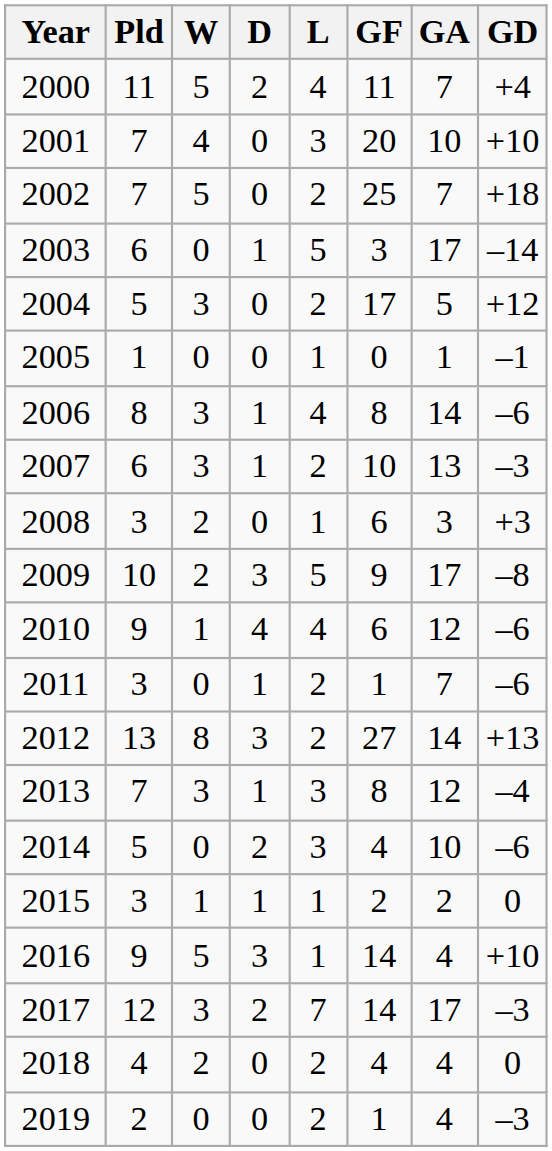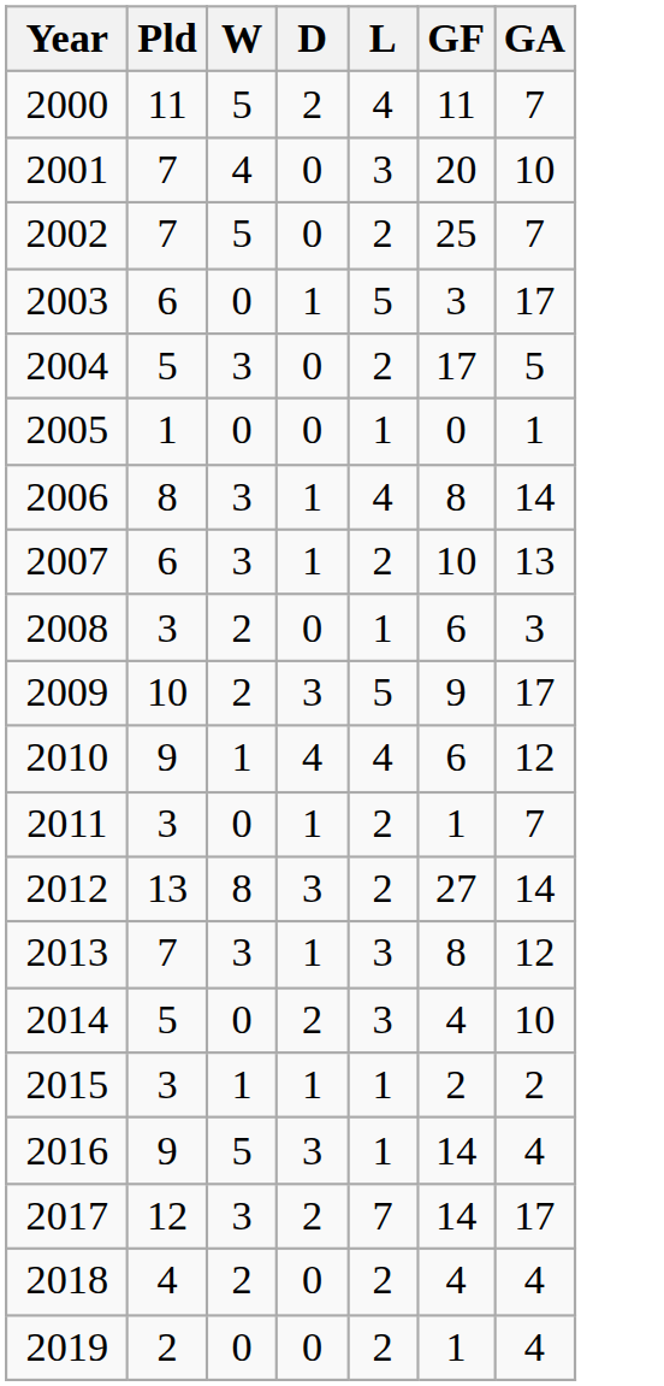 <table class="wikitable sortable" style="float:left; text-align:center;">
 <tr>
 <th width=40>Year</th>
 <th width=20>Pld</th>
 <th width=20>W</th>
 <th width=20>D</th>
 <th width=20>L</th>
 <th width=20>GF</th>
 <th width=20>GA</th>
-<th width=20>GD</th>
 </tr>
 <tr>
 <td>2000</td>
 <td>11</td>
 <td>5</td>
 <td>2</td>
 <td>4</td>
 <td>11</td>
 <td>7</td>
-<td>+4</td>
 </tr>
 <tr>
 <td>2001</td>
 <td>7</td>
 <td>4</td>
 <td>0</td>
 <td>3</td>
 <td>20</td>
 <td>10</td>
-<td>+10</td>
 </tr>
 <tr>
 <td>2002</td>
 <td>7</td>
 <td>5</td>
 <td>0</td>
 <td>2</td>
 <td>25</td>
 <td>7</td>
-<td>+18</td>
 </tr>
 <tr>
 <td>2003</td>
 <td>6</td>
 <td>0</td>
 <td>1</td>
 <td>5</td>
 <td>3</td>
 <td>17</td>
-<td>–14</td>
 </tr>
 <tr>
 <td>2004</td>
 <td>5</td>
 <td>3</td>
 <td>0</td>
 <td>2</td>
 <td>17</td>
 <td>5</td>
-<td>+12</td>
 </tr>
 <tr>
 <td>2005</td>
 <td>1</td>
 <td>0</td>
 <td>0</td>
 <td>1</td>
 <td>0</td>
 <td>1</td>
-<td>–1</td>
 </tr>
 <tr>
 <td>2006</td>
 <td>8</td>
 <td>3</td>
 <td>1</td>
 <td>4</td>
 <td>8</td>
 <td>14</td>
-<td>–6</td>
 </tr>
 <tr>
 <td>2007</td>
 <td>6</td>
 <td>3</td>
 <td>1</td>
 <td>2</td>
 <td>10</td>
 <td>13</td>
-<td>–3</td>
 </tr>
 <tr>
 <td>2008</td>
 <td>3</td>
 <td>2</td>
 <td>0</td>
 <td>1</td>
 <td>6</td>
 <td>3</td>
-<td>+3</td>
 </tr>
 <tr>
 <td>2009</td>
 <td>10</td>
 <td>2</td>
 <td>3</td>
 <td>5</td>
 <td>9</td>
 <td>17</td>
-<td>–8</td>
 </tr>
 <tr>
 <td>2010</td>
 <td>9</td>
 <td>1</td>
 <td>4</td>
 <td>4</td>
 <td>6</td>
 <td>12</td>
-<td>–6</td>
 </tr>
 <tr>
 <td>2011</td>
 <td>3</td>
 <td>0</td>
 <td>1</td>
 <td>2</td>
 <td>1</td>
 <td>7</td>
-<td>–6</td>
 </tr>
 <tr>
 <td>2012</td>
 <td>13</td>
 <td>8</td>
 <td>3</td>
 <td>2</td>
 <td>27</td>
 <td>14</td>
-<td>+13</td>
 </tr>
 <tr>
 <td>2013</td>
 <td>7</td>
 <td>3</td>
 <td>1</td>
 <td>3</td>
 <td>8</td>
 <td>12</td>
-<td>–4</td>
 </tr>
 <tr>
 <td>2014</td>
 <td>5</td>
 <td>0</td>
 <td>2</td>
 <td>3</td>
 <td>4</td>
 <td>10</td>
-<td>–6</td>
 </tr>
 <tr>
 <td>2015</td>
 <td>3</td>
 <td>1</td>
 <td>1</td>
 <td>1</td>
 <td>2</td>
 <td>2</td>
-<td>0</td>
 </tr>
 <tr>
 <td>2016</td>
 <td>9</td>
 <td>5</td>
 <td>3</td>
 <td>1</td>
 <td>14</td>
 <td>4</td>
-<td>+10</td>
 </tr>
 <tr>
 <td>2017</td>
 <td>12</td>
 <td>3</td>
 <td>2</td>
 <td>7</td>
 <td>14</td>
 <td>17</td>
-<td>–3</td>
 </tr>
 <tr>
 <td>2018</td>
 <td>4</td>
 <td>2</td>
 <td>0</td>
 <td>2</td>
 <td>4</td>
 <td>4</td>
-<td>0</td>
 </tr>
 <tr>
 <td>2019</td>
 <td>2</td>
 <td>0</td>
 <td>0</td>
 <td>2</td>
 <td>1</td>
 <td>4</td>
-<td>–3</td>
 </tr>
 </table>
